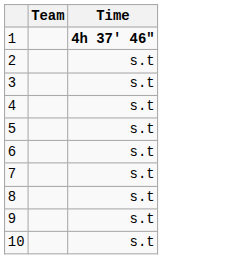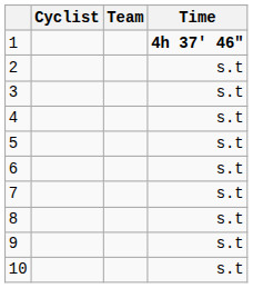 <table class="wikitable">
 <tr>
 <th></th>
+<th>Cyclist</th>
 <th>Team</th>
 <th>Time</th>
 </tr>
 <tr>
 <td>1</td>
 <td><strong></strong></td>
+<td><strong></strong></td>
 <td><strong>4h 37' 46"</strong></td>
 </tr>
 <tr>
 <td>2</td>
+<td></td>
 <td></td>
 <td align="right">s.t</td>
 </tr>
 <tr>
 <td>3</td>
 <td></td>
+<td></td>
 <td align="right">s.t</td>
 </tr>
 <tr>
 <td>4</td>
+<td></td>
 <td></td>
 <td align="right">s.t</td>
 </tr>
 <tr>
 <td>5</td>
 <td></td>
+<td></td>
 <td align="right">s.t</td>
 </tr>
 <tr>
 <td>6</td>
+<td></td>
 <td></td>
 <td align="right">s.t</td>
 </tr>
 <tr>
 <td>7</td>
 <td></td>
+<td></td>
 <td align="right">s.t</td>
 </tr>
 <tr>
 <td>8</td>
+<td></td>
 <td></td>
 <td align="right">s.t</td>
 </tr>
 <tr>
 <td>9</td>
 <td></td>
+<td></td>
 <td align="right">s.t</td>
 </tr>
 <tr>
 <td>10</td>
 <td></td>
+<td></td>
 <td align="right">s.t</td>
 </tr>
 </table>
